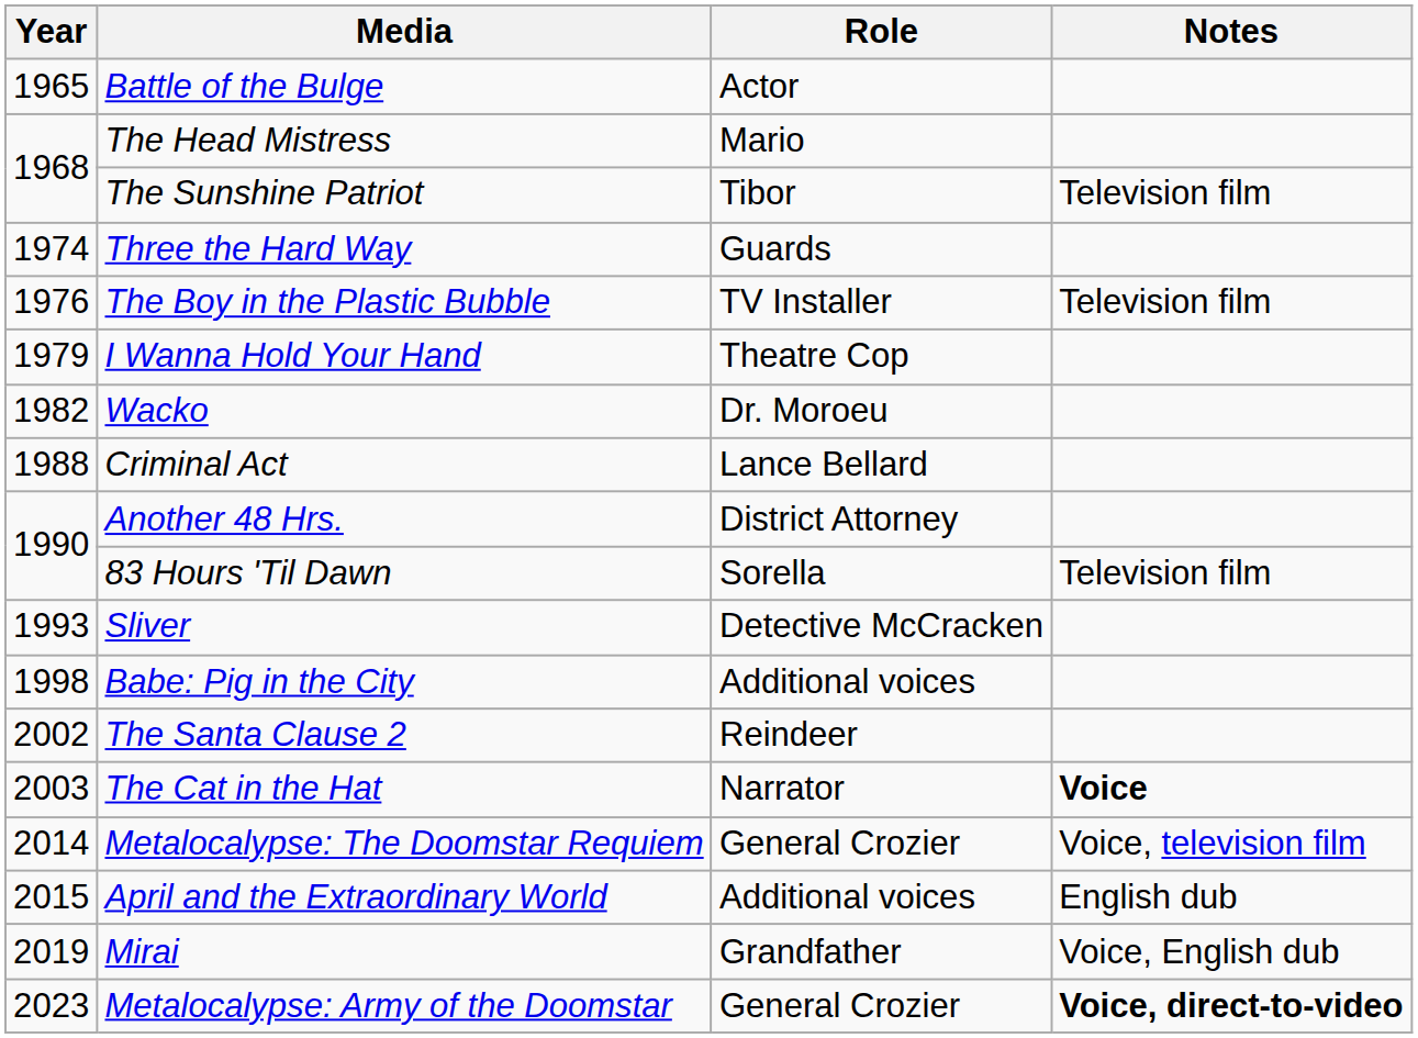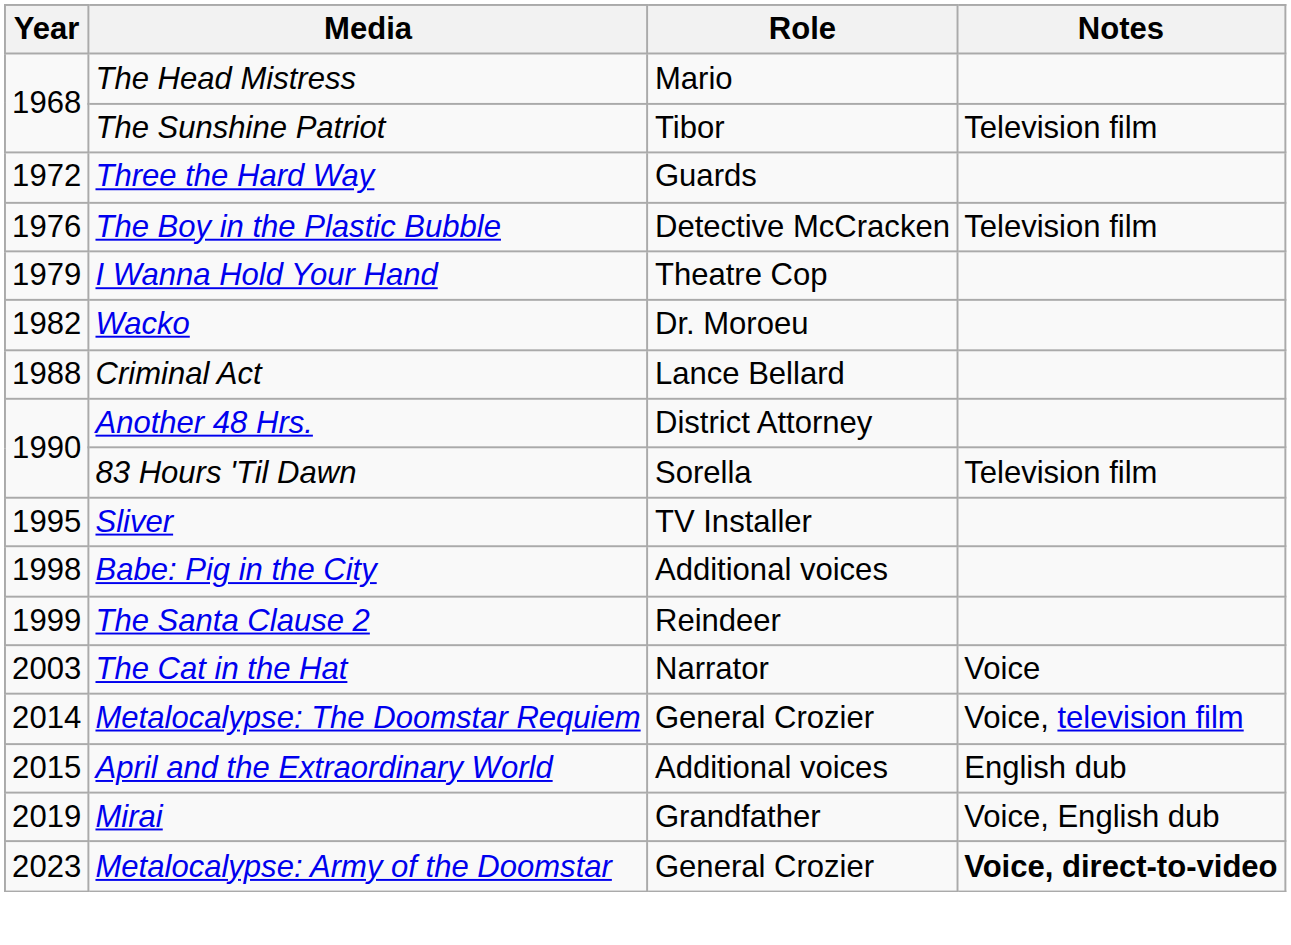 <table class="wikitable">
 <tr>
 <th>Year</th>
 <th>Media</th>
 <th>Role</th>
 <th>Notes</th>
-</tr>
-<tr>
-<td>1965</td>
-<td><em><a href='#'>Battle of the Bulge</a></em></td>
-<td>Actor</td>
-<td></td>
 </tr>
 <tr>
 <td rowspan=2>1968</td>
 <td><em>The Head Mistress</em></td>
 <td>Mario</td>
 <td></td>
 </tr>
 <tr>
 <td><em>The Sunshine Patriot</em></td>
 <td>Tibor</td>
 <td>Television film</td>
 </tr>
 <tr>
-<td>1974</td>
+<td>1972</td>
 <td><em><a href='#'>Three the Hard Way</a></em></td>
 <td>Guards</td>
 <td></td>
 </tr>
 <tr>
 <td>1976</td>
 <td><em><a href='#'>The Boy in the Plastic Bubble</a></em></td>
-<td>TV Installer</td>
+<td>Detective McCracken</td>
 <td>Television film</td>
 </tr>
 <tr>
 <td>1979</td>
 <td><em><a href='#'>I Wanna Hold Your Hand</a></em></td>
 <td>Theatre Cop</td>
 <td></td>
 </tr>
 <tr>
 <td>1982</td>
 <td><em><a href='#'>Wacko</a></em></td>
 <td>Dr. Moroeu</td>
 <td></td>
 </tr>
 <tr>
 <td>1988</td>
 <td><em>Criminal Act</em></td>
 <td>Lance Bellard</td>
 <td></td>
 </tr>
 <tr>
 <td rowspan=2>1990</td>
 <td><em><a href='#'>Another 48 Hrs.</a></em></td>
 <td>District Attorney</td>
 <td></td>
 </tr>
 <tr>
 <td><em>83 Hours 'Til Dawn</em></td>
 <td>Sorella</td>
 <td>Television film</td>
 </tr>
 <tr>
-<td>1993</td>
+<td>1995</td>
 <td><em><a href='#'>Sliver</a></em></td>
-<td>Detective McCracken</td>
+<td>TV Installer</td>
 <td></td>
 </tr>
 <tr>
 <td>1998</td>
 <td><em><a href='#'>Babe: Pig in the City</a></em></td>
 <td>Additional voices</td>
 <td></td>
 </tr>
 <tr>
-<td>2002</td>
+<td>1999</td>
 <td><em><a href='#'>The Santa Clause 2</a></em></td>
 <td>Reindeer</td>
 <td></td>
 </tr>
 <tr>
 <td>2003</td>
 <td><em><a href='#'>The Cat in the Hat</a></em></td>
 <td>Narrator</td>
-<td><strong>Voice</strong></td>
+<td>Voice</td>
 </tr>
 <tr>
 <td>2014</td>
 <td><em><a href='#'>Metalocalypse: The Doomstar Requiem</a></em></td>
 <td>General Crozier</td>
 <td>Voice, <a href='#'>television film</a></td>
 </tr>
 <tr>
 <td>2015</td>
 <td><em><a href='#'>April and the Extraordinary World</a></em></td>
 <td>Additional voices</td>
 <td>English dub</td>
 </tr>
 <tr>
 <td>2019</td>
 <td><em><a href='#'>Mirai</a></em></td>
 <td>Grandfather</td>
 <td>Voice, English dub</td>
 </tr>
 <tr>
 <td>2023</td>
 <td><em><a href='#'>Metalocalypse: Army of the Doomstar</a></em></td>
 <td>General Crozier</td>
 <td><strong>Voice, direct-to-video</strong></td>
 </tr>
 </table>
